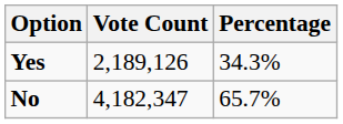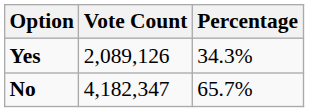 <table class="wikitable">
 <tr>
 <th>Option</th>
 <th>Vote Count</th>
 <th>Percentage</th>
 </tr>
 <tr>
 <td><strong>Yes</strong></td>
-<td>2,189,126</td>
+<td>2,089,126</td>
 <td>34.3%</td>
 </tr>
 <tr>
 <td><strong>No</strong></td>
 <td>4,182,347</td>
 <td>65.7%</td>
 </tr>
 </table>
